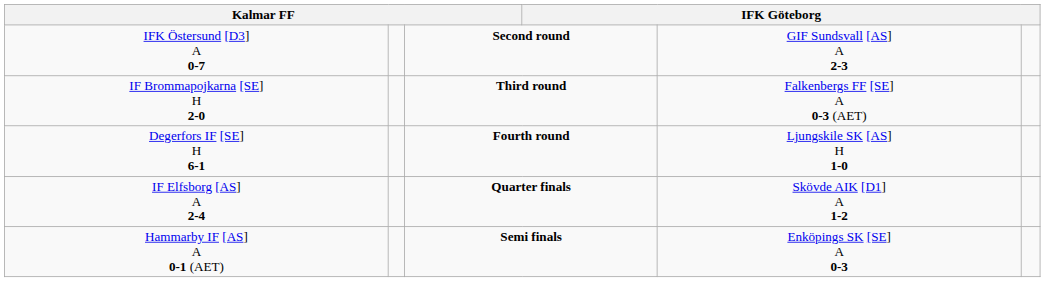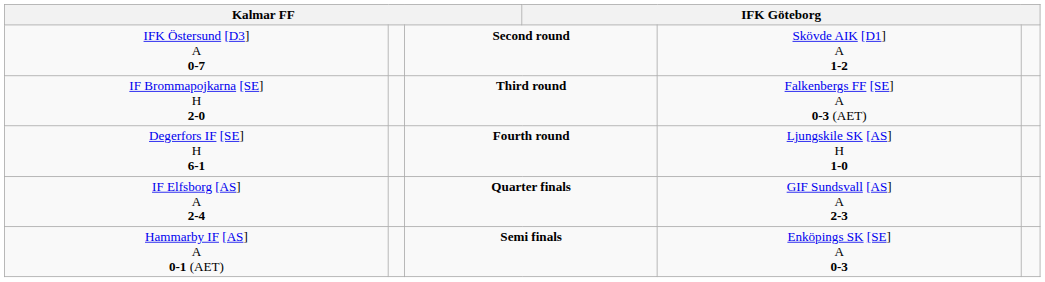 <table style="width:100%;" class="wikitable">
 <tr valign=top>
 <th colspan="3" style="width:45%;">Kalmar FF</th>
 <th colspan="3" style="width:45%;">IFK Göteborg</th>
 </tr>
 <tr valign=top align=center>
 <td><a href='#'>IFK Östersund</a> <a href='#'>[D3</a>]<br>A<br><strong>0-7</strong></td>
 <td align=left></td>
 <td colspan=2><strong>Second round</strong></td>
-<td><a href='#'>GIF Sundsvall</a> <a href='#'>[AS</a>]<br>A<br><strong>2-3</strong></td>
+<td><a href='#'>Skövde AIK</a> <a href='#'>[D1</a>]<br>A<br><strong>1-2</strong></td>
 <td align=left></td>
 </tr>
 <tr valign=top align=center>
 <td><a href='#'>IF Brommapojkarna</a> <a href='#'>[SE</a>]<br>H<br><strong>2-0</strong></td>
 <td align=left></td>
 <td colspan=2><strong>Third round</strong></td>
 <td><a href='#'>Falkenbergs FF</a> <a href='#'>[SE</a>]<br>A<br><strong>0-3</strong> (AET)</td>
 <td align=left></td>
 </tr>
 <tr valign=top align=center>
 <td><a href='#'>Degerfors IF</a> <a href='#'>[SE</a>]<br>H<br><strong>6-1</strong></td>
 <td align=left></td>
 <td colspan=2><strong>Fourth round</strong></td>
 <td><a href='#'>Ljungskile SK</a> <a href='#'>[AS</a>]<br>H<br><strong>1-0</strong></td>
 <td align=left></td>
 </tr>
 <tr valign=top align=center>
 <td><a href='#'>IF Elfsborg</a> <a href='#'>[AS</a>]<br>A<br><strong>2-4</strong></td>
 <td align=left></td>
 <td colspan=2><strong>Quarter finals</strong></td>
-<td><a href='#'>Skövde AIK</a> <a href='#'>[D1</a>]<br>A<br><strong>1-2</strong></td>
+<td><a href='#'>GIF Sundsvall</a> <a href='#'>[AS</a>]<br>A<br><strong>2-3</strong></td>
 <td align=left></td>
 </tr>
 <tr valign=top align=center>
 <td><a href='#'>Hammarby IF</a> <a href='#'>[AS</a>]<br>A<br><strong>0-1</strong> (AET)</td>
 <td align=left></td>
 <td colspan=2><strong>Semi finals</strong></td>
 <td><a href='#'>Enköpings SK</a> <a href='#'>[SE</a>]<br>A<br><strong>0-3</strong></td>
 <td align=left></td>
 </tr>
 </table>
